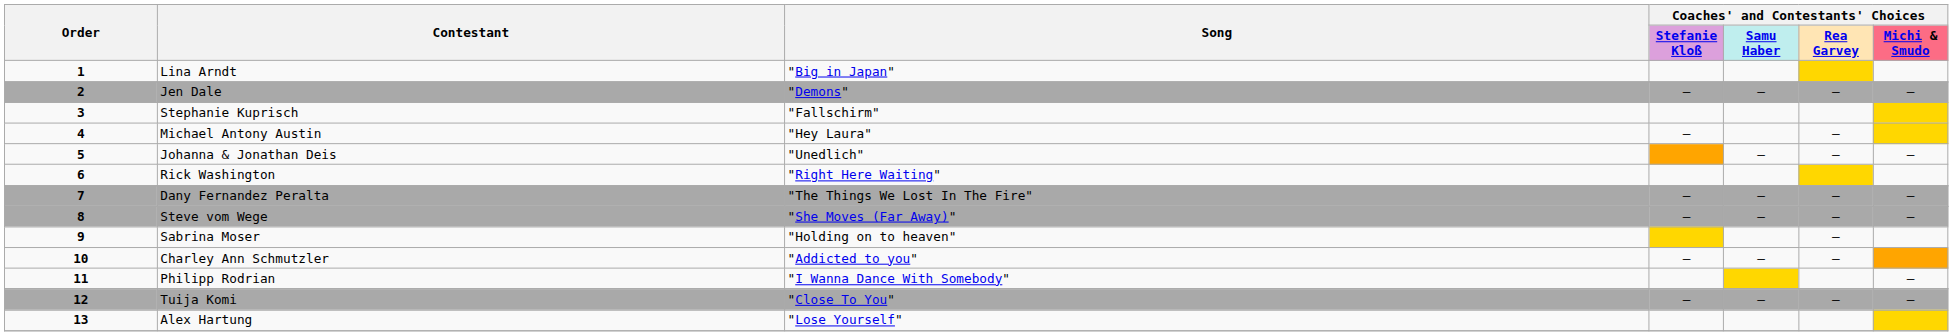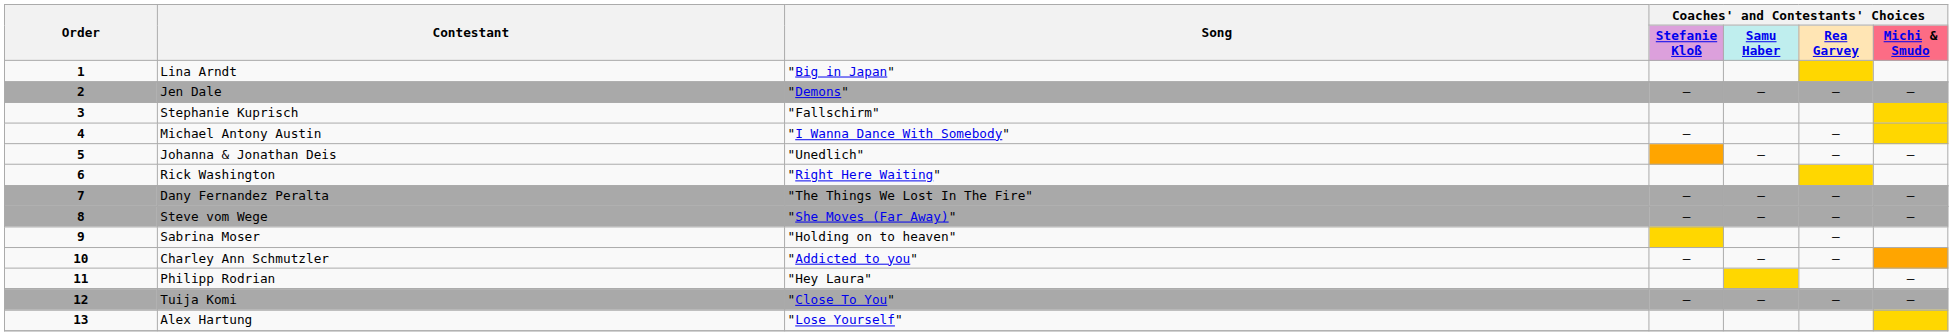 <table class="wikitable" style="width:100%;">
 <tr>
 <th rowspan=2>Order</th>
 <th rowspan=2>Contestant</th>
 <th rowspan=2>Song</th>
 <th colspan=4>Coaches' and Contestants' Choices</th>
 </tr>
 <tr>
 <th style="background-color:#dca0dc" width="70"><a href='#'>Stefanie Kloß</a></th>
 <th style="background-color:#bfeeee" width="70"><a href='#'>Samu Haber</a></th>
 <th style="background-color:#ffe5b4" width="70"><a href='#'>Rea Garvey</a></th>
 <th style="background-color:#FC6C85" width="70"><a href='#'>Michi</a> & <a href='#'>Smudo</a></th>
 </tr>
 <tr>
 <td align="center"><strong>1</strong></td>
 <td>Lina Arndt</td>
 <td>"<a href='#'>Big in Japan</a>"</td>
 <td style=";text-align:center;"></td>
 <td style=";text-align:center;"></td>
 <td style="background:gold;text-align:center;"></td>
 <td style=";text-align:center;"></td>
 </tr>
 <tr>
 </tr>
 <tr bgcolor=darkgrey>
 <td align="center"><strong>2</strong></td>
 <td>Jen Dale</td>
 <td>"<a href='#'>Demons</a>"</td>
 <td align="center">—</td>
 <td align="center">—</td>
 <td align="center">—</td>
 <td align="center">—</td>
 </tr>
 <tr>
 <td align="center"><strong>3</strong></td>
 <td>Stephanie Kuprisch</td>
 <td>"Fallschirm"</td>
 <td style=";text-align:center;"></td>
 <td style=";text-align:center;"></td>
 <td style=";text-align:center;"></td>
 <td style="background:gold;text-align:center;"></td>
 </tr>
 <tr>
 <td align="center"><strong>4</strong></td>
 <td>Michael Antony Austin</td>
-<td>"Hey Laura"</td>
+<td>"<a href='#'>I Wanna Dance With Somebody</a>"</td>
 <td align="center">—</td>
 <td style=";text-align:center;"></td>
 <td align="center">—</td>
 <td style="background:gold;text-align:center;"></td>
 </tr>
 <tr>
 <td align="center"><strong>5</strong></td>
 <td>Johanna & Jonathan Deis</td>
 <td>"Unedlich"</td>
 <td style="background:orange;text-align:center;"></td>
 <td align="center">—</td>
 <td align="center">—</td>
 <td align="center">—</td>
 </tr>
 <tr>
 <td align="center"><strong>6</strong></td>
 <td>Rick Washington</td>
 <td>"<a href='#'>Right Here Waiting</a>"</td>
 <td style=";text-align:center;"></td>
 <td style=";text-align:center;"></td>
 <td style="background:gold;text-align:center;"></td>
 <td style=";text-align:center;"></td>
 </tr>
 <tr>
 </tr>
 <tr>
 </tr>
 <tr bgcolor=darkgrey>
 <td align="center"><strong>7</strong></td>
 <td>Dany Fernandez Peralta</td>
 <td>"The Things We Lost In The Fire"</td>
 <td align="center">—</td>
 <td align="center">—</td>
 <td align="center">—</td>
 <td align="center">—</td>
 </tr>
 <tr>
 </tr>
 <tr bgcolor=darkgrey>
 <td align="center"><strong>8</strong></td>
 <td>Steve vom Wege</td>
 <td>"<a href='#'>She Moves (Far Away)</a>"</td>
 <td align="center">—</td>
 <td align="center">—</td>
 <td align="center">—</td>
 <td align="center">—</td>
 </tr>
 <tr>
 <td align="center"><strong>9</strong></td>
 <td>Sabrina Moser</td>
 <td>"Holding on to heaven"</td>
 <td style="background:gold;text-align:center;"></td>
 <td style=";text-align:center;"></td>
 <td align="center">—</td>
 <td style=";text-align:center;"></td>
 </tr>
 <tr>
 <td align="center"><strong>10</strong></td>
 <td>Charley Ann Schmutzler</td>
 <td>"<a href='#'>Addicted to you</a>"</td>
 <td align="center">—</td>
 <td align="center">—</td>
 <td align="center">—</td>
 <td style="background:orange;text-align:center;"></td>
 </tr>
 <tr>
 <td align="center"><strong>11</strong></td>
 <td>Philipp Rodrian</td>
-<td>"<a href='#'>I Wanna Dance With Somebody</a>"</td>
+<td>"Hey Laura"</td>
 <td style=";text-align:center;"></td>
 <td style="background:gold;text-align:center;"></td>
 <td style=";text-align:center;"></td>
 <td align="center">—</td>
 </tr>
 <tr>
 </tr>
 <tr bgcolor=darkgrey>
 <td align="center"><strong>12</strong></td>
 <td>Tuija Komi</td>
 <td>"<a href='#'>Close To You</a>"</td>
 <td align="center">—</td>
 <td align="center">—</td>
 <td align="center">—</td>
 <td align="center">—</td>
 </tr>
 <tr>
 <td align="center"><strong>13</strong></td>
 <td>Alex Hartung</td>
 <td>"<a href='#'>Lose Yourself</a>"</td>
 <td style=";text-align:center;"></td>
 <td style=";text-align:center;"></td>
 <td style=";text-align:center;"></td>
 <td style="background:gold;text-align:center;"></td>
 </tr>
 <tr>
 </tr>
 </table>
